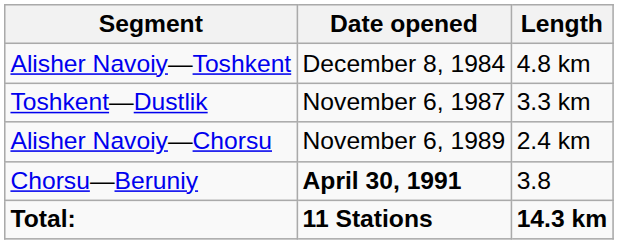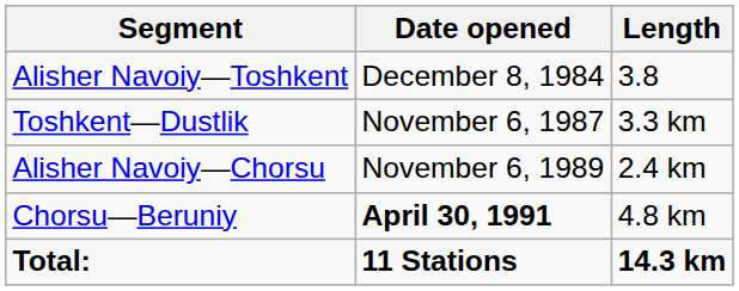 <table class="wikitable" style="border-collapse: collapse; text-align: left;">
 <tr>
 <th>Segment</th>
 <th>Date opened</th>
 <th>Length</th>
 </tr>
 <tr>
 <td style="text-align: left;"><a href='#'>Alisher Navoiy</a>—<a href='#'>Toshkent</a></td>
 <td>December 8, 1984</td>
-<td>4.8 km</td>
+<td>3.8</td>
 </tr>
 <tr>
 <td style="text-align: left;"><a href='#'>Toshkent</a>—<a href='#'>Dustlik</a></td>
 <td>November 6, 1987</td>
 <td>3.3 km</td>
 </tr>
 <tr>
 <td style="text-align: left;"><a href='#'>Alisher Navoiy</a>—<a href='#'>Chorsu</a></td>
 <td>November 6, 1989</td>
 <td>2.4 km</td>
 </tr>
 <tr>
 <td style="text-align: left;"><a href='#'>Chorsu</a>—<a href='#'>Beruniy</a></td>
 <td><strong>April 30, 1991</strong></td>
-<td>3.8</td>
+<td>4.8 km</td>
 </tr>
 <tr>
 <td style="text-align: left;"><strong>Total:</strong></td>
 <td><strong>11 Stations</strong></td>
 <td><strong>14.3 km</strong></td>
 </tr>
 </table>
